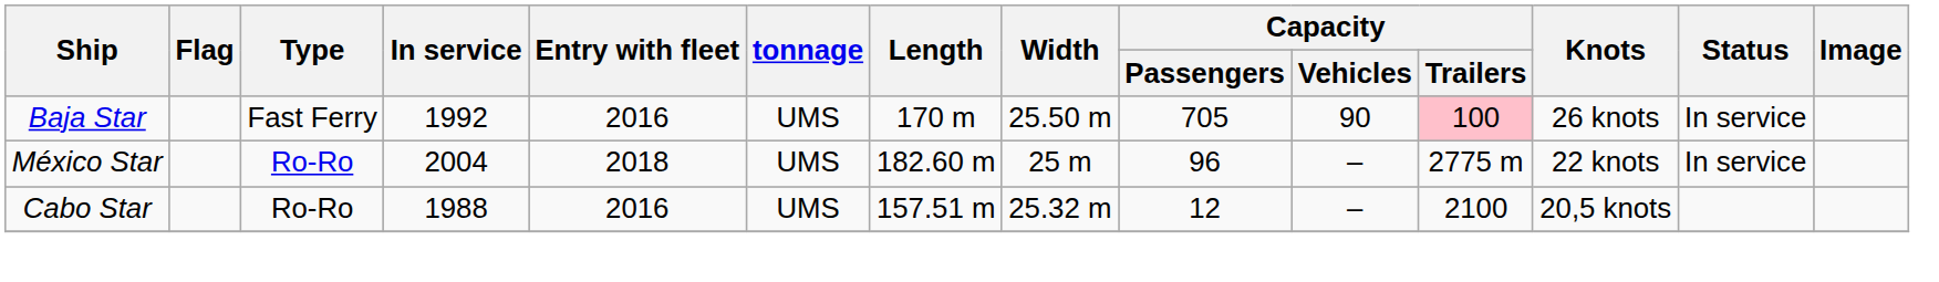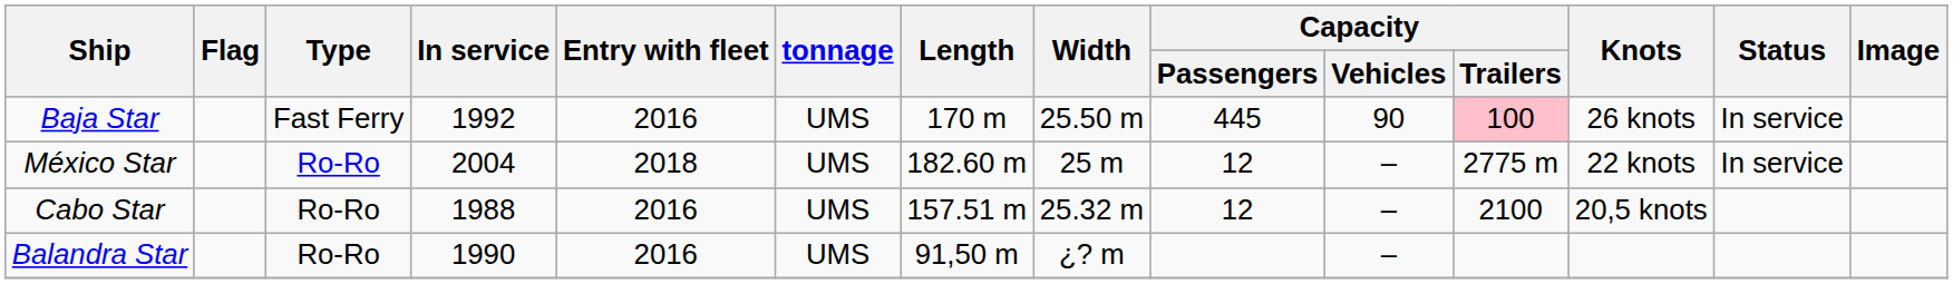 <table class="wikitable">
 <tr>
 <th rowspan="2">Ship</th>
 <th rowspan="2">Flag</th>
 <th rowspan="2">Type</th>
 <th rowspan="2">In service</th>
 <th rowspan="2">Entry with fleet</th>
 <th rowspan="2"><a href='#'>tonnage</a></th>
 <th rowspan="2">Length</th>
 <th rowspan="2">Width</th>
 <th colspan="3" class="unsortable">Capacity</th>
 <th rowspan="2">Knots</th>
 <th rowspan="2">Status</th>
 <th rowspan="2">Image</th>
 </tr>
 <tr>
 <th>Passengers</th>
 <th>Vehicles</th>
 <th>Trailers</th>
 </tr>
 <tr>
 <td align="Center"><em><a href='#'>Baja Star</a></em></td>
 <td align="Center"></td>
 <td align="Center">Fast Ferry</td>
 <td align="Center">1992</td>
 <td align="Center">2016</td>
 <td align="Center"> UMS</td>
 <td align="Center">170 m</td>
 <td align="Center">25.50 m</td>
-<td align="Center">705</td>
+<td align="Center">445</td>
 <td align="Center">90</td>
 <td align="Center" style="background: pink;">100</td>
 <td align="Center">26 knots</td>
 <td align="Center">In service</td>
 <td align="Center"></td>
 </tr>
 <tr>
 <td align="Center"><em>México Star</em></td>
 <td align="Center"></td>
 <td align="Center"><a href='#'>Ro-Ro</a></td>
 <td align="Center">2004</td>
 <td align="Center">2018</td>
 <td align="Center"> UMS</td>
 <td align="Center">182.60 m</td>
 <td align="Center">25 m</td>
-<td align="Center">96</td>
+<td align="Center">12</td>
 <td align="Center">–</td>
 <td align="Center">2775 m</td>
 <td align="Center">22 knots</td>
 <td align="Center">In service</td>
 <td aling="Center"></td>
 </tr>
 <tr>
 <td align="Center"><em>Cabo Star</em></td>
 <td align="Center"></td>
 <td align="Center">Ro-Ro</td>
 <td align="Center">1988</td>
 <td align="Center">2016</td>
 <td align="Center"> UMS</td>
 <td align="Center">157.51 m</td>
 <td align="Center">25.32 m</td>
 <td align="Center">12</td>
 <td align="Center">–</td>
 <td align="Center">2100</td>
 <td align="Center">20,5 knots</td>
 <td align="Center"></td>
 <td align="Center"></td>
 </tr>
 <tr>
+<td align="Center"><em><a href='#'>Balandra Star</a></em></td>
+<td align="Center"></td>
+<td align="Center">Ro-Ro</td>
+<td align="Center">1990</td>
+<td align="Center">2016</td>
+<td align="Center"> UMS</td>
+<td align="Center">91,50 m</td>
+<td align="Center">¿? m</td>
+<td align="Center"></td>
+<td align="Center">–</td>
+<td align="Center"></td>
+<td align="Center"></td>
+<td align="Center"></td>
+<td aling="Center"></td>
+</tr>
+<tr>
 </tr>
 </table>
